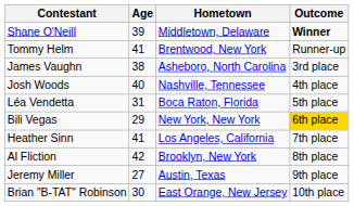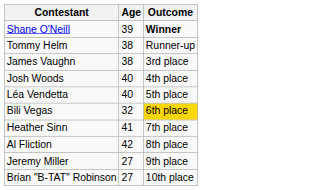 <table class="wikitable sortable">
 <tr>
 <th>Contestant</th>
 <th>Age</th>
-<th>Hometown</th>
 <th>Outcome</th>
 </tr>
 <tr>
 <td><a href='#'>Shane O'Neill</a></td>
 <td>39</td>
-<td><a href='#'>Middletown, Delaware</a></td>
 <td><strong>Winner</strong></td>
 </tr>
 <tr>
 <td>Tommy Helm</td>
-<td>41</td>
-<td><a href='#'>Brentwood, New York</a></td>
+<td>38</td>
 <td>Runner-up</td>
 </tr>
 <tr>
 <td>James Vaughn</td>
 <td>38</td>
-<td><a href='#'>Asheboro, North Carolina</a></td>
 <td>3rd place</td>
 </tr>
 <tr>
 <td>Josh Woods</td>
 <td>40</td>
-<td><a href='#'>Nashville, Tennessee</a></td>
 <td>4th place</td>
 </tr>
 <tr>
 <td>Léa Vendetta</td>
-<td>31</td>
-<td><a href='#'>Boca Raton, Florida</a></td>
+<td>40</td>
 <td>5th place</td>
 </tr>
 <tr>
 <td>Bili Vegas</td>
-<td>29</td>
-<td><a href='#'>New York, New York</a></td>
+<td>32</td>
 <td style="background: gold;">6th place</td>
 </tr>
 <tr>
 <td>Heather Sinn</td>
 <td>41</td>
-<td><a href='#'>Los Angeles, California</a></td>
 <td>7th place</td>
 </tr>
 <tr>
 <td>Al Fliction</td>
 <td>42</td>
-<td><a href='#'>Brooklyn, New York</a></td>
 <td>8th place</td>
 </tr>
 <tr>
 <td>Jeremy Miller</td>
 <td>27</td>
-<td><a href='#'>Austin, Texas</a></td>
 <td>9th place</td>
 </tr>
 <tr>
 <td>Brian "B-TAT" Robinson</td>
-<td>30</td>
-<td><a href='#'>East Orange, New Jersey</a></td>
+<td>27</td>
 <td>10th place</td>
 </tr>
 </table>
